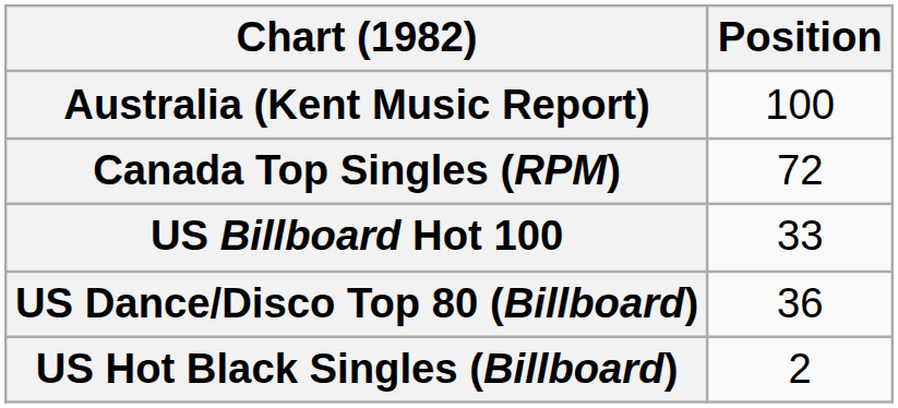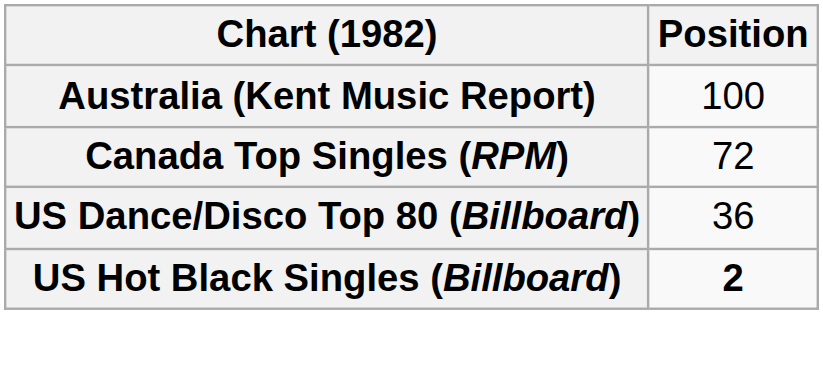 <table class="wikitable sortable plainrowheaders" style="text-align:center">
 <tr>
 <th>Chart (1982)</th>
 <th>Position</th>
 </tr>
 <tr>
 <th scope="row">Australia (Kent Music Report)</th>
 <td>100</td>
 </tr>
 <tr>
 <th scope="row">Canada Top Singles (<em>RPM</em>)</th>
 <td>72</td>
 </tr>
 <tr>
-<th scope="row">US <em>Billboard</em> Hot 100</th>
-<td>33</td>
-</tr>
-<tr>
 <th scope="row">US Dance/Disco Top 80 (<em>Billboard</em>)</th>
 <td>36</td>
 </tr>
 <tr>
 <th scope="row">US Hot Black Singles (<em>Billboard</em>)</th>
-<td>2</td>
+<td><strong>2</strong></td>
 </tr>
 </table>
